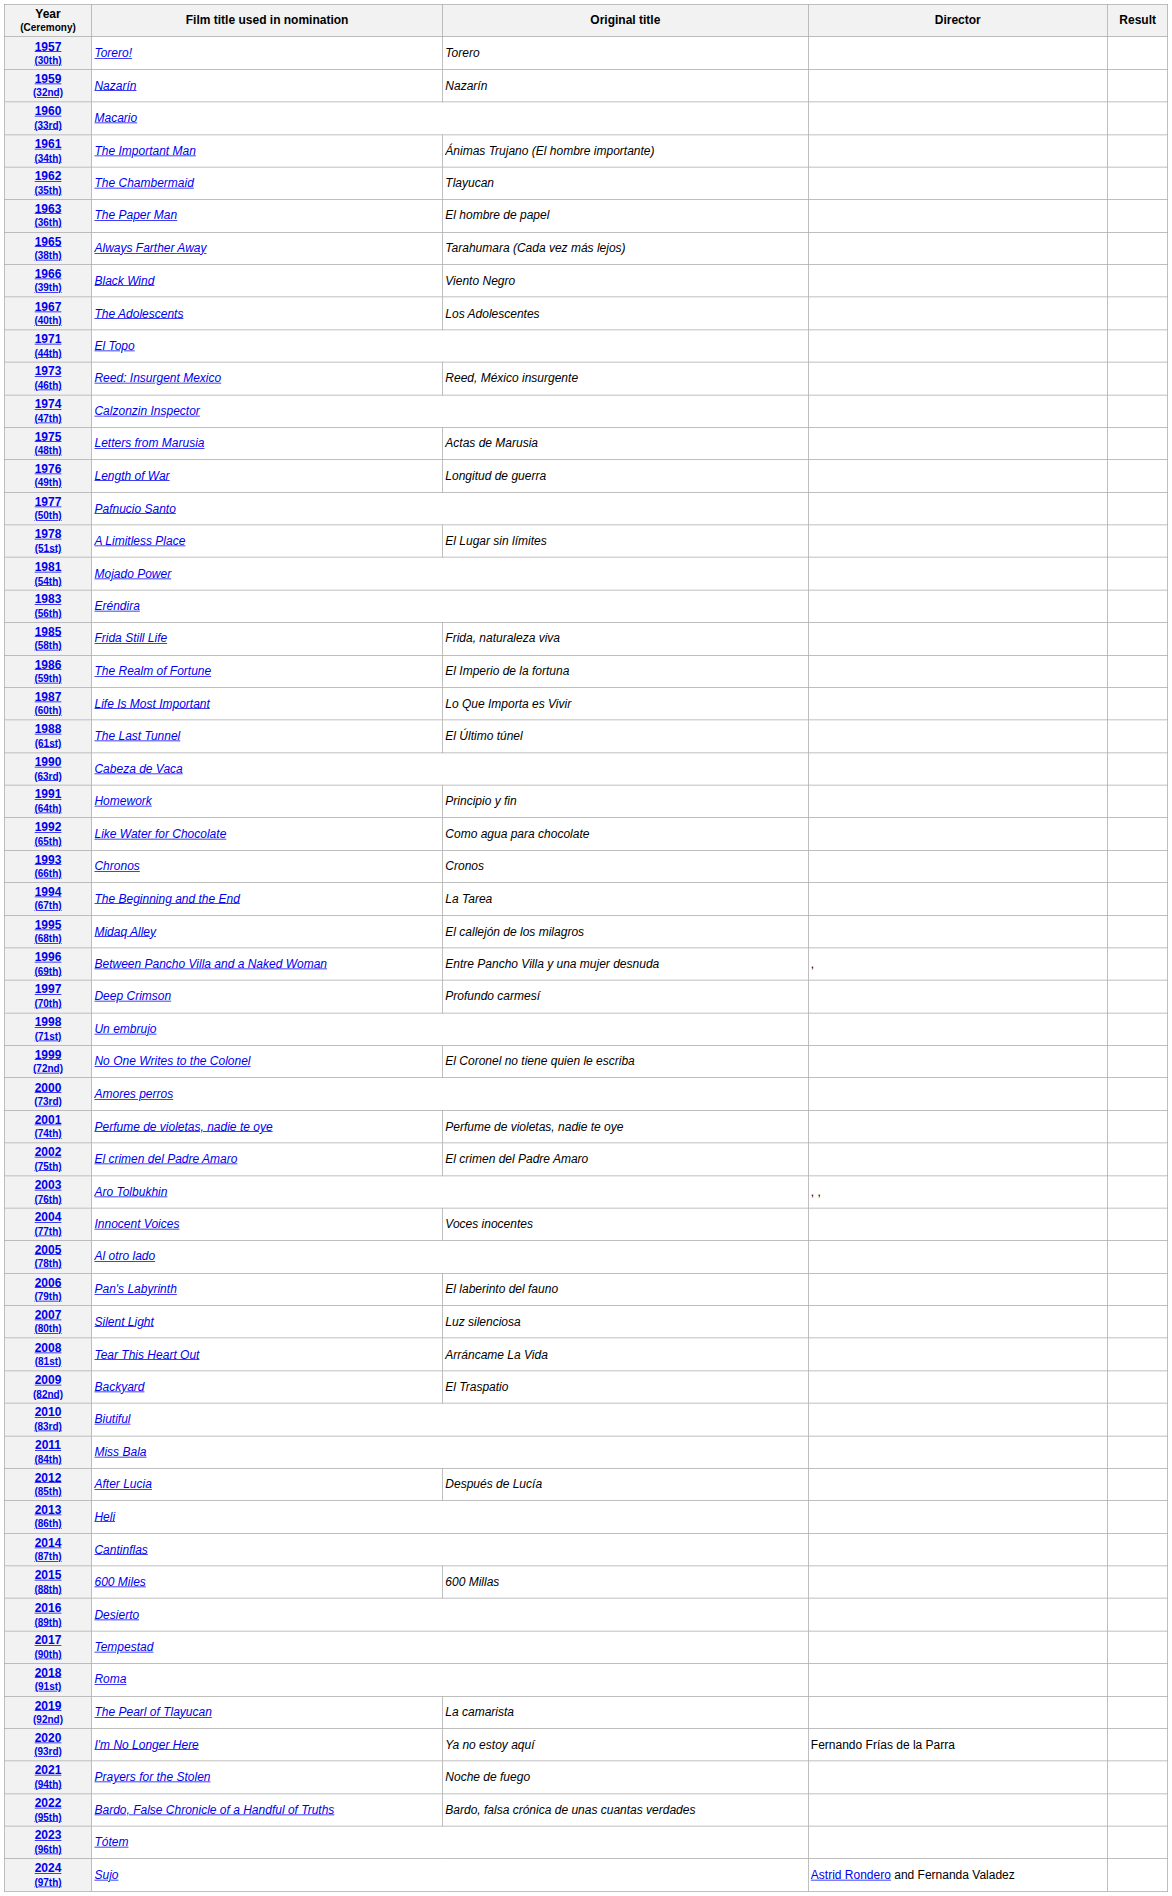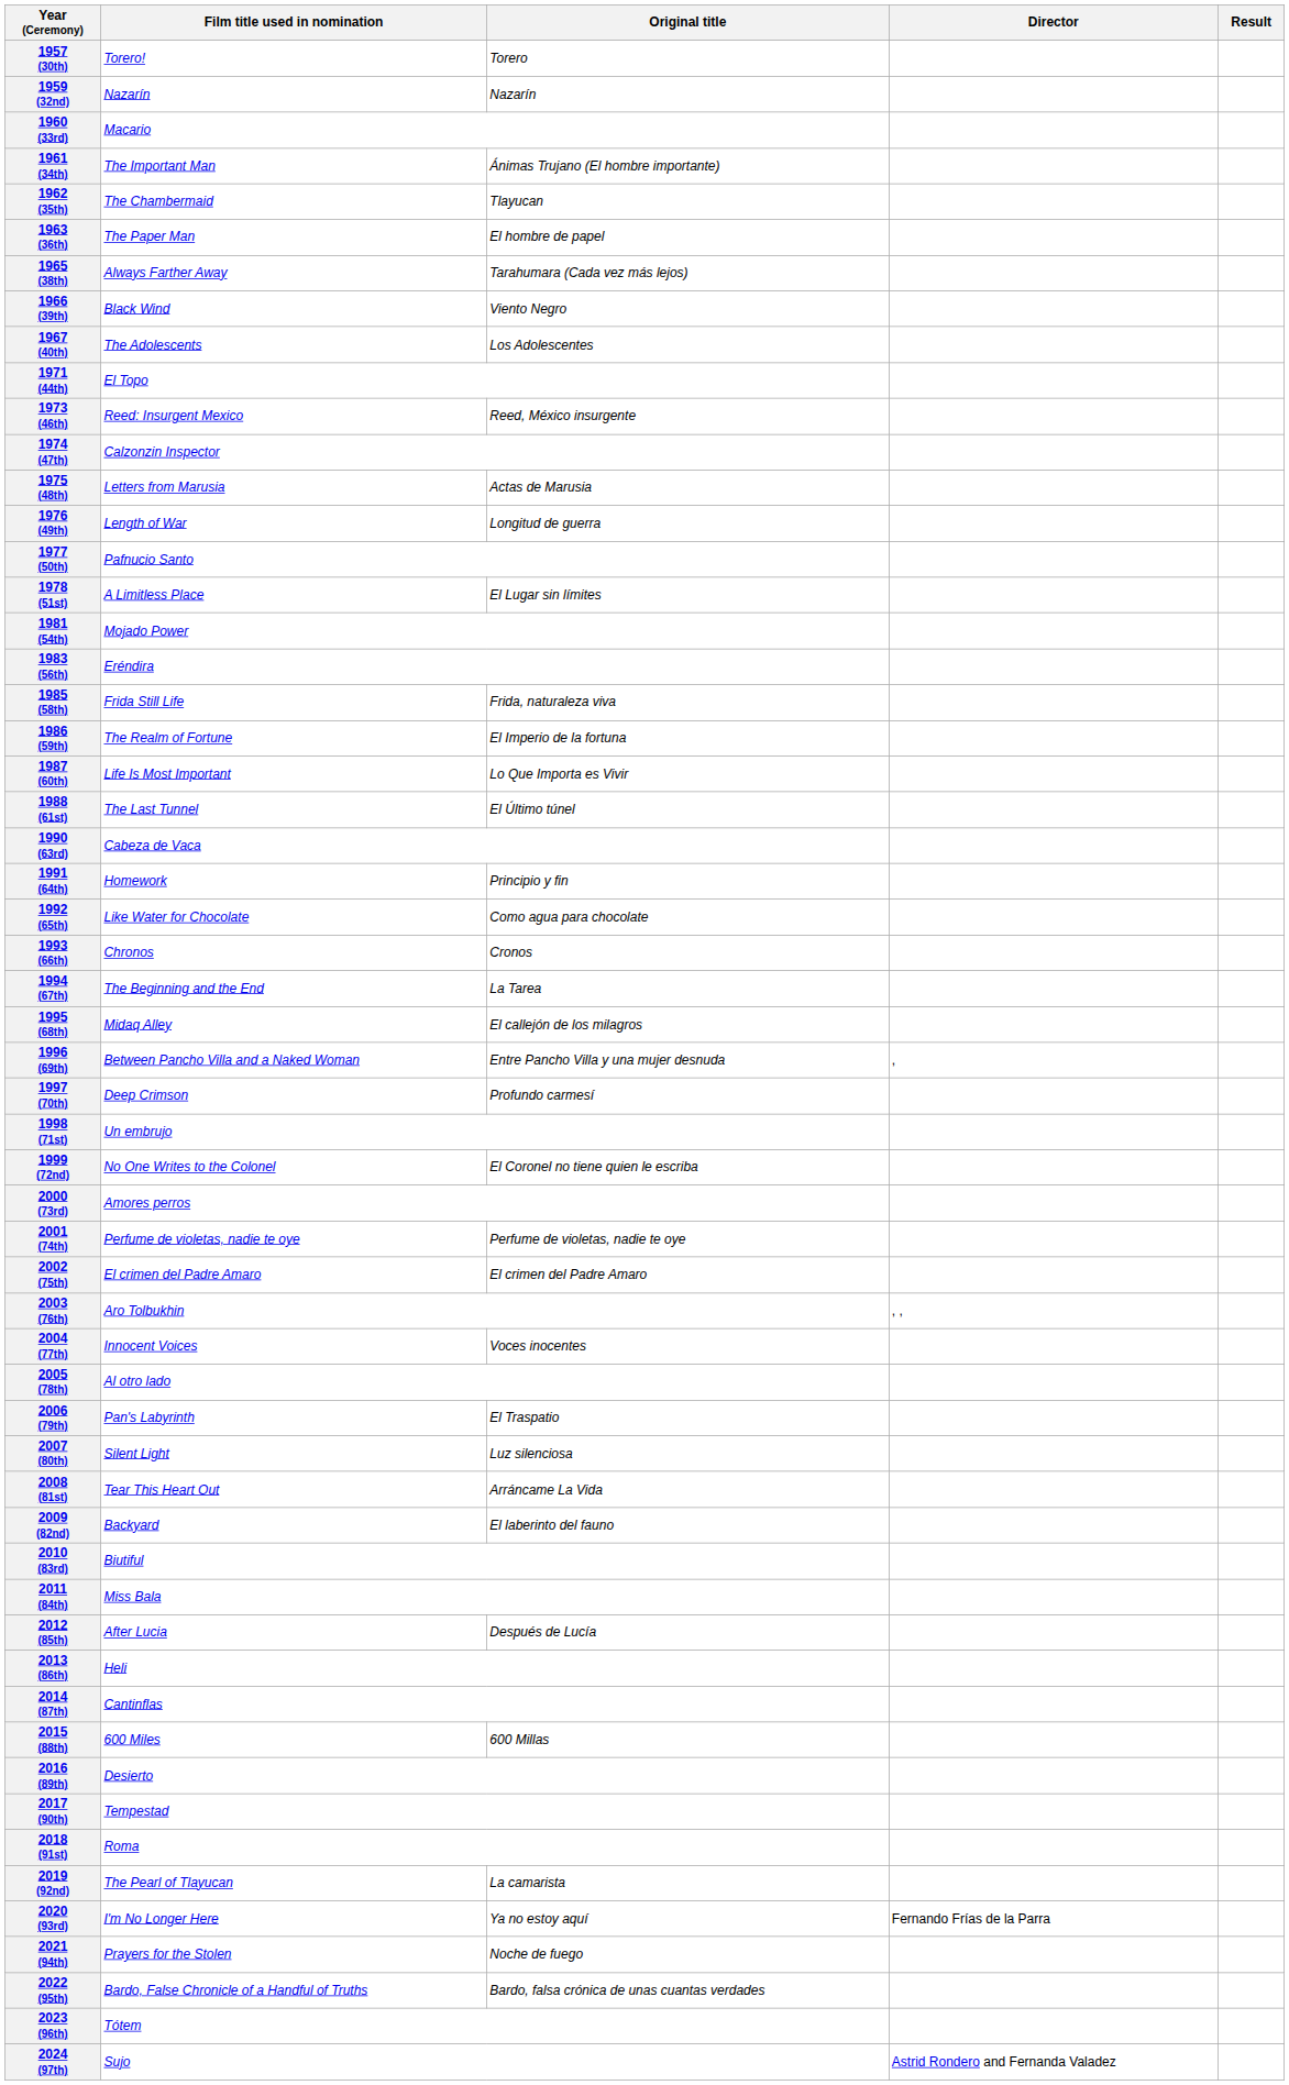 <table class="wikitable sortable" width="98%" style="background:#ffffff;">
 <tr>
 <th>Year<br><small>(Ceremony)</small></th>
 <th>Film title used in nomination</th>
 <th>Original title</th>
 <th>Director</th>
 <th>Result</th>
 </tr>
 <tr>
 <th align="center"><a href='#'>1957</a><br><small><a href='#'>(30th)</a></small></th>
 <td><em><a href='#'>Torero!</a></em></td>
 <td><em>Torero</em></td>
 <td></td>
 <td></td>
 </tr>
 <tr>
 <th align="center"><a href='#'>1959</a><br><small><a href='#'>(32nd)</a></small></th>
 <td><em><a href='#'>Nazarín</a></em></td>
 <td><em>Nazarín</em></td>
 <td></td>
 <td></td>
 </tr>
 <tr>
 <th align="center"><a href='#'>1960</a><br><small><a href='#'>(33rd)</a></small></th>
 <td colspan="2"><em><a href='#'>Macario</a></em></td>
 <td></td>
 <td></td>
 </tr>
 <tr>
 <th align="center"><a href='#'>1961</a><br><small><a href='#'>(34th)</a></small></th>
 <td><em><a href='#'>The Important Man</a></em></td>
 <td><em>Ánimas Trujano (El hombre importante)</em></td>
 <td></td>
 <td></td>
 </tr>
 <tr>
 <th align="center"><a href='#'>1962</a><br><small><a href='#'>(35th)</a></small></th>
 <td><em><a href='#'>The Chambermaid</a></em></td>
 <td><em>Tlayucan</em></td>
 <td></td>
 <td></td>
 </tr>
 <tr>
 <th align="center"><a href='#'>1963</a><br><small><a href='#'>(36th)</a></small></th>
 <td><em><a href='#'>The Paper Man</a></em></td>
 <td><em>El hombre de papel</em></td>
 <td></td>
 <td></td>
 </tr>
 <tr>
 <th align="center"><a href='#'>1965</a><br><small><a href='#'>(38th)</a></small></th>
 <td><em><a href='#'>Always Farther Away</a></em></td>
 <td><em>Tarahumara (Cada vez más lejos)</em></td>
 <td></td>
 <td></td>
 </tr>
 <tr>
 <th align="center"><a href='#'>1966</a><br><small><a href='#'>(39th)</a></small></th>
 <td><em><a href='#'>Black Wind</a></em></td>
 <td><em>Viento Negro</em></td>
 <td></td>
 <td></td>
 </tr>
 <tr>
 <th align="center"><a href='#'>1967</a><br><small><a href='#'>(40th)</a></small></th>
 <td><em><a href='#'>The Adolescents</a></em></td>
 <td><em>Los Adolescentes</em></td>
 <td></td>
 <td></td>
 </tr>
 <tr>
 <th align="center"><a href='#'>1971</a><br><small><a href='#'>(44th)</a></small></th>
 <td colspan="2"><em><a href='#'>El Topo</a></em></td>
 <td></td>
 <td></td>
 </tr>
 <tr>
 <th align="center"><a href='#'>1973</a><br><small><a href='#'>(46th)</a></small></th>
 <td><em><a href='#'>Reed: Insurgent Mexico</a></em></td>
 <td><em>Reed, México insurgente</em></td>
 <td></td>
 <td></td>
 </tr>
 <tr>
 <th align="center"><a href='#'>1974</a><br><small><a href='#'>(47th)</a></small></th>
 <td colspan="2"><em><a href='#'>Calzonzin Inspector</a></em></td>
 <td></td>
 <td></td>
 </tr>
 <tr>
 <th align="center"><a href='#'>1975</a><br><small><a href='#'>(48th)</a></small></th>
 <td><em><a href='#'>Letters from Marusia</a></em></td>
 <td><em>Actas de Marusia</em></td>
 <td></td>
 <td></td>
 </tr>
 <tr>
 <th align="center"><a href='#'>1976</a><br><small><a href='#'>(49th)</a></small></th>
 <td><em><a href='#'>Length of War</a></em></td>
 <td><em>Longitud de guerra</em></td>
 <td></td>
 <td></td>
 </tr>
 <tr>
 <th align="center"><a href='#'>1977</a><br><small><a href='#'>(50th)</a></small></th>
 <td colspan="2"><em><a href='#'>Pafnucio Santo</a></em></td>
 <td></td>
 <td></td>
 </tr>
 <tr>
 <th align="center"><a href='#'>1978</a><br><small><a href='#'>(51st)</a></small></th>
 <td><em><a href='#'>A Limitless Place</a></em></td>
 <td><em>El Lugar sin límites</em></td>
 <td></td>
 <td></td>
 </tr>
 <tr>
 <th align="center"><a href='#'>1981</a><br><small><a href='#'>(54th)</a></small></th>
 <td colspan="2"><em><a href='#'>Mojado Power</a></em></td>
 <td></td>
 <td></td>
 </tr>
 <tr>
 <th align="center"><a href='#'>1983</a><br><small><a href='#'>(56th)</a></small></th>
 <td colspan="2"><em><a href='#'>Eréndira</a></em></td>
 <td></td>
 <td></td>
 </tr>
 <tr>
 <th align="center"><a href='#'>1985</a><br><small><a href='#'>(58th)</a></small></th>
 <td><em><a href='#'>Frida Still Life</a></em></td>
 <td><em>Frida, naturaleza viva</em></td>
 <td></td>
 <td></td>
 </tr>
 <tr>
 <th align="center"><a href='#'>1986</a><br><small><a href='#'>(59th)</a></small></th>
 <td><em><a href='#'>The Realm of Fortune</a></em></td>
 <td><em>El Imperio de la fortuna</em></td>
 <td></td>
 <td></td>
 </tr>
 <tr>
 <th align="center"><a href='#'>1987</a><br><small><a href='#'>(60th)</a></small></th>
 <td><em><a href='#'>Life Is Most Important</a></em></td>
 <td><em>Lo Que Importa es Vivir</em></td>
 <td></td>
 <td></td>
 </tr>
 <tr>
 <th align="center"><a href='#'>1988</a><br><small><a href='#'>(61st)</a></small></th>
 <td><em><a href='#'>The Last Tunnel</a></em></td>
 <td><em>El Último túnel</em></td>
 <td></td>
 <td></td>
 </tr>
 <tr>
 <th align="center"><a href='#'>1990</a><br><small><a href='#'>(63rd)</a></small></th>
 <td colspan="2"><em><a href='#'>Cabeza de Vaca</a></em></td>
 <td></td>
 <td></td>
 </tr>
 <tr>
 <th align="center"><a href='#'>1991</a><br><small><a href='#'>(64th)</a></small></th>
 <td><em><a href='#'>Homework</a></em></td>
 <td><em>Principio y fin</em></td>
 <td></td>
 <td></td>
 </tr>
 <tr>
 <th align="center"><a href='#'>1992</a><br><small><a href='#'>(65th)</a></small></th>
 <td><em><a href='#'>Like Water for Chocolate</a></em></td>
 <td><em>Como agua para chocolate</em></td>
 <td></td>
 <td></td>
 </tr>
 <tr>
 <th align="center"><a href='#'>1993</a><br><small><a href='#'>(66th)</a></small></th>
 <td><em><a href='#'>Chronos</a></em></td>
 <td><em>Cronos</em></td>
 <td></td>
 <td></td>
 </tr>
 <tr>
 <th align="center"><a href='#'>1994</a><br><small><a href='#'>(67th)</a></small></th>
 <td><em><a href='#'>The Beginning and the End</a></em></td>
 <td><em>La Tarea</em></td>
 <td></td>
 <td></td>
 </tr>
 <tr>
 <th align="center"><a href='#'>1995</a><br><small><a href='#'>(68th)</a></small></th>
 <td><em><a href='#'>Midaq Alley</a></em></td>
 <td><em>El callejón de los milagros</em></td>
 <td></td>
 <td></td>
 </tr>
 <tr>
 <th align="center"><a href='#'>1996</a><br><small><a href='#'>(69th)</a></small></th>
 <td><em><a href='#'>Between Pancho Villa and a Naked Woman</a></em></td>
 <td><em>Entre Pancho Villa y una mujer desnuda</em></td>
 <td>, </td>
 <td></td>
 </tr>
 <tr>
 <th align="center"><a href='#'>1997</a><br><small><a href='#'>(70th)</a></small></th>
 <td><em><a href='#'>Deep Crimson</a></em></td>
 <td><em>Profundo carmesí</em></td>
 <td></td>
 <td></td>
 </tr>
 <tr>
 <th align="center"><a href='#'>1998</a><br><small><a href='#'>(71st)</a></small></th>
 <td colspan="2"><em><a href='#'>Un embrujo</a></em></td>
 <td></td>
 <td></td>
 </tr>
 <tr>
 <th align="center"><a href='#'>1999</a><br><small><a href='#'>(72nd)</a></small></th>
 <td><em><a href='#'>No One Writes to the Colonel</a></em></td>
 <td><em>El Coronel no tiene quien le escriba</em></td>
 <td></td>
 <td></td>
 </tr>
 <tr>
 <th align="center"><a href='#'>2000</a><br><small><a href='#'>(73rd)</a></small></th>
 <td colspan="2"><em><a href='#'>Amores perros</a></em></td>
 <td></td>
 <td></td>
 </tr>
 <tr>
 <th align="center"><a href='#'>2001</a><br><small><a href='#'>(74th)</a></small></th>
 <td><em><a href='#'>Perfume de violetas, nadie te oye</a></em></td>
 <td><em>Perfume de violetas, nadie te oye</em></td>
 <td></td>
 <td></td>
 </tr>
 <tr>
 <th align="center"><a href='#'>2002</a><br><small><a href='#'>(75th)</a></small></th>
 <td><em><a href='#'>El crimen del Padre Amaro</a></em></td>
 <td><em>El crimen del Padre Amaro</em></td>
 <td></td>
 <td></td>
 </tr>
 <tr>
 <th align="center"><a href='#'>2003</a><br><small><a href='#'>(76th)</a></small></th>
 <td colspan="2"><em><a href='#'>Aro Tolbukhin</a></em></td>
 <td>, , </td>
 <td></td>
 </tr>
 <tr>
 <th align="center"><a href='#'>2004</a><br><small><a href='#'>(77th)</a></small></th>
 <td><em><a href='#'>Innocent Voices</a></em></td>
 <td><em>Voces inocentes</em></td>
 <td></td>
 <td></td>
 </tr>
 <tr>
 <th align="center"><a href='#'>2005</a><br><small><a href='#'>(78th)</a></small></th>
 <td colspan="2"><em><a href='#'>Al otro lado</a></em></td>
 <td></td>
 <td></td>
 </tr>
 <tr>
 <th align="center"><a href='#'>2006</a><br><small><a href='#'>(79th)</a></small></th>
 <td><em><a href='#'>Pan's Labyrinth</a></em></td>
-<td><em>El laberinto del fauno</em></td>
+<td><em>El Traspatio</em></td>
 <td></td>
 <td></td>
 </tr>
 <tr>
 <th align="center"><a href='#'>2007</a><br><small><a href='#'>(80th)</a></small></th>
 <td><em><a href='#'>Silent Light</a></em></td>
 <td><em>Luz silenciosa</em></td>
 <td></td>
 <td></td>
 </tr>
 <tr>
 <th align="center"><a href='#'>2008</a><br><small><a href='#'>(81st)</a></small></th>
 <td><em><a href='#'>Tear This Heart Out</a></em></td>
 <td><em>Arráncame La Vida</em></td>
 <td></td>
 <td></td>
 </tr>
 <tr>
 <th align="center"><a href='#'>2009</a><br><small><a href='#'>(82nd)</a></small></th>
 <td><em><a href='#'>Backyard</a></em></td>
-<td><em>El Traspatio</em></td>
+<td><em>El laberinto del fauno</em></td>
 <td></td>
 <td></td>
 </tr>
 <tr>
 <th align="center"><a href='#'>2010</a><br><small><a href='#'>(83rd)</a></small></th>
 <td colspan="2"><em><a href='#'>Biutiful</a></em></td>
 <td></td>
 <td></td>
 </tr>
 <tr>
 <th align="center"><a href='#'>2011</a><br><small><a href='#'>(84th)</a></small></th>
 <td colspan="2"><em><a href='#'>Miss Bala</a></em></td>
 <td></td>
 <td></td>
 </tr>
 <tr>
 <th align="center"><a href='#'>2012</a><br><small><a href='#'>(85th)</a></small></th>
 <td><em><a href='#'>After Lucia</a></em></td>
 <td><em>Después de Lucía</em></td>
 <td></td>
 <td></td>
 </tr>
 <tr>
 <th align="center"><a href='#'>2013</a><br><small><a href='#'>(86th)</a></small></th>
 <td colspan="2"><em><a href='#'>Heli</a></em></td>
 <td></td>
 <td></td>
 </tr>
 <tr>
 <th align="center"><a href='#'>2014</a><br><small><a href='#'>(87th)</a></small></th>
 <td colspan="2"><em><a href='#'>Cantinflas</a></em></td>
 <td></td>
 <td></td>
 </tr>
 <tr>
 <th align="center"><a href='#'>2015</a><br><small><a href='#'>(88th)</a></small></th>
 <td><em><a href='#'>600 Miles</a></em></td>
 <td><em>600 Millas</em></td>
 <td></td>
 <td></td>
 </tr>
 <tr>
 <th align="center"><a href='#'>2016</a><br><small><a href='#'>(89th)</a></small></th>
 <td colspan="2"><em><a href='#'>Desierto</a></em></td>
 <td></td>
 <td></td>
 </tr>
 <tr>
 <th align="center"><a href='#'>2017</a><br><small><a href='#'>(90th)</a></small></th>
 <td colspan="2"><em><a href='#'>Tempestad</a></em></td>
 <td></td>
 <td></td>
 </tr>
 <tr>
 <th align="center"><a href='#'>2018</a><br><small><a href='#'>(91st)</a></small></th>
 <td colspan="2"><em><a href='#'>Roma</a></em></td>
 <td></td>
 <td></td>
 </tr>
 <tr>
 <th align="center"><a href='#'>2019</a><br><small><a href='#'>(92nd)</a></small></th>
 <td><em><a href='#'>The Pearl of Tlayucan</a></em></td>
 <td><em>La camarista</em></td>
 <td></td>
 <td></td>
 </tr>
 <tr>
 <th align="center"><a href='#'>2020</a><br><small><a href='#'>(93rd)</a></small></th>
 <td><em><a href='#'>I'm No Longer Here</a></em></td>
 <td><em>Ya no estoy aquí</em></td>
 <td>Fernando Frías de la Parra</td>
 <td></td>
 </tr>
 <tr>
 <th align="center"><a href='#'>2021</a><br><small><a href='#'>(94th)</a></small></th>
 <td><em><a href='#'>Prayers for the Stolen</a></em></td>
 <td><em>Noche de fuego</em></td>
 <td></td>
 <td></td>
 </tr>
 <tr>
 <th align="center"><a href='#'>2022</a><br><small><a href='#'>(95th)</a></small></th>
 <td><em><a href='#'>Bardo, False Chronicle of a Handful of Truths</a></em></td>
 <td><em>Bardo, falsa crónica de unas cuantas verdades</em></td>
 <td></td>
 <td></td>
 </tr>
 <tr>
 <th align="center"><a href='#'>2023</a><br><small><a href='#'>(96th)</a></small></th>
 <td colspan="2"><em><a href='#'>Tótem</a></em></td>
 <td></td>
 <td></td>
 </tr>
 <tr>
 <th><a href='#'>2024</a><br><small><a href='#'>(97th)</a></small></th>
 <td colspan="2"><em><a href='#'>Sujo</a></em></td>
 <td><a href='#'>Astrid Rondero</a> and Fernanda Valadez</td>
 <td></td>
 </tr>
 </table>
